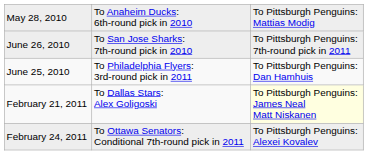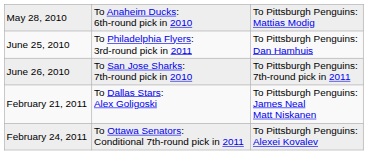 <table class="wikitable" style="border:1px solid #999; width:580px;">
 <tr style="background:#eee;">
 <td>May 28, 2010</td>
 <td valign="top">To <a href='#'>Anaheim Ducks</a>: <br> 6th-round pick in <a href='#'>2010</a></td>
 <td valign="top">To Pittsburgh Penguins: <br> <a href='#'>Mattias Modig</a></td>
+</tr>
+<tr>
+<td>June 25, 2010</td>
+<td valign="top">To <a href='#'>Philadelphia Flyers</a>: <br> 3rd-round pick in <a href='#'>2011</a></td>
+<td valign="top">To Pittsburgh Penguins: <br> <a href='#'>Dan Hamhuis</a></td>
 </tr>
 <tr style="background:#eee;">
 <td>June 26, 2010</td>
 <td valign="top">To <a href='#'>San Jose Sharks</a>: <br> 7th-round pick in <a href='#'>2010</a></td>
 <td valign="top">To Pittsburgh Penguins: <br> 7th-round pick in <a href='#'>2011</a></td>
 </tr>
 <tr>
-<td>June 25, 2010</td>
-<td valign="top">To <a href='#'>Philadelphia Flyers</a>: <br> 3rd-round pick in <a href='#'>2011</a></td>
-<td valign="top">To Pittsburgh Penguins: <br> <a href='#'>Dan Hamhuis</a></td>
-</tr>
-<tr>
 <td>February 21, 2011</td>
 <td valign="top">To <a href='#'>Dallas Stars</a>: <br> <a href='#'>Alex Goligoski</a></td>
-<td valign="top" style="background: lightyellow;">To Pittsburgh Penguins: <br> <a href='#'>James Neal</a><br><a href='#'>Matt Niskanen</a></td>
+<td valign="top">To Pittsburgh Penguins: <br> <a href='#'>James Neal</a><br><a href='#'>Matt Niskanen</a></td>
 </tr>
 <tr style="background:#eee;">
 <td>February 24, 2011</td>
 <td valign="top">To <a href='#'>Ottawa Senators</a>: <br> Conditional 7th-round pick in <a href='#'>2011</a></td>
 <td valign="top">To Pittsburgh Penguins: <br> <a href='#'>Alexei Kovalev</a></td>
 </tr>
 </table>
